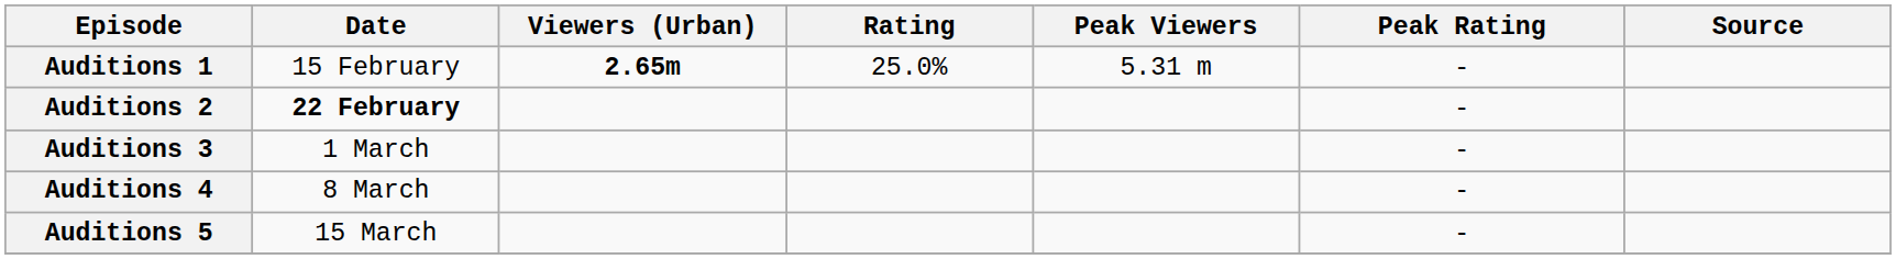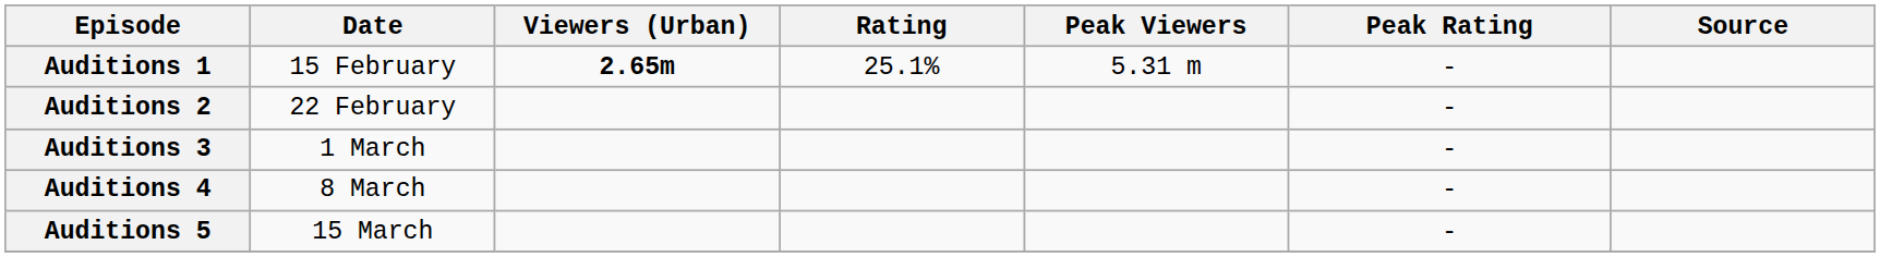 <table class="wikitable sortable" style="text-align:center" rowspan=2>
 <tr>
 <th scope="col" style="width:120px;">Episode</th>
 <th scope="col" style="width:120px;">Date</th>
 <th scope="col" style="width:140px;">Viewers (Urban)</th>
 <th scope="col" style="width:120px;">Rating</th>
 <th scope="col" style="width:130px;">Peak Viewers</th>
 <th scope="col" style="width:160px;">Peak Rating</th>
 <th scope="col" style="width:130px;">Source</th>
 </tr>
 <tr>
 <th scope="row">Auditions 1</th>
 <td rowspan=1>15 February</td>
 <td><strong>2.65m</strong></td>
-<td>25.0%</td>
+<td>25.1%</td>
 <td>5.31 m</td>
 <td>-</td>
 <td></td>
 </tr>
 <tr>
 <th scope="row">Auditions 2</th>
-<td rowspan=1><strong>22 February</strong></td>
+<td rowspan=1>22 February</td>
 <td></td>
 <td></td>
 <td></td>
 <td>-</td>
 <td></td>
 </tr>
 <tr>
 <th scope="row">Auditions 3</th>
 <td rowspan=1>1 March</td>
 <td></td>
 <td></td>
 <td></td>
 <td>-</td>
 <td></td>
 </tr>
 <tr>
 <th scope="row">Auditions 4</th>
 <td rowspan=1>8 March</td>
 <td></td>
 <td></td>
 <td></td>
 <td>-</td>
 <td></td>
 </tr>
 <tr>
 <th scope="row">Auditions 5</th>
 <td rowspan=1>15 March</td>
 <td></td>
 <td></td>
 <td></td>
 <td>-</td>
 <td></td>
 </tr>
 <tr>
 </tr>
 </table>
